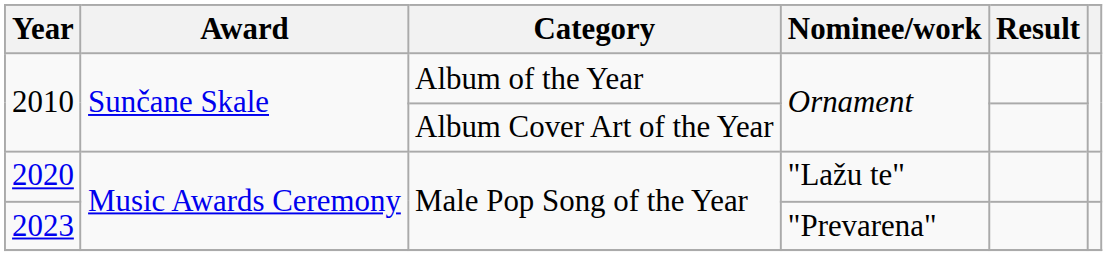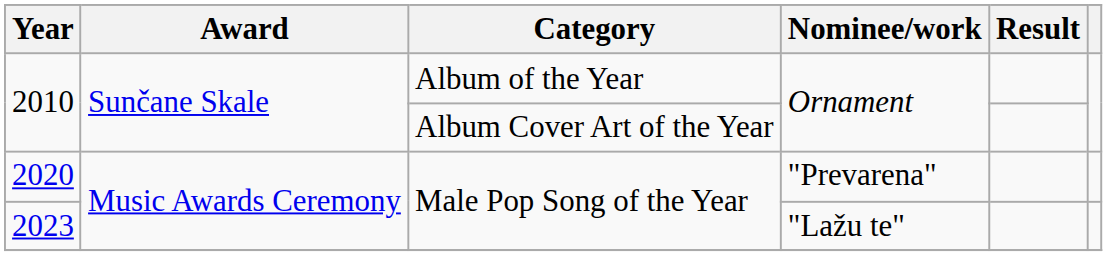 <table class="wikitable">
 <tr>
 <th>Year</th>
 <th>Award</th>
 <th>Category</th>
 <th>Nominee/work</th>
 <th>Result</th>
 <th></th>
 </tr>
 <tr>
 <td rowspan="2">2010</td>
 <td rowspan="2"><a href='#'>Sunčane Skale</a></td>
 <td>Album of the Year</td>
 <td rowspan="2"><em>Ornament</em></td>
 <td></td>
 <td rowspan="2"></td>
 </tr>
 <tr>
 <td>Album Cover Art of the Year</td>
 <td></td>
 </tr>
 <tr>
 <td><a href='#'>2020</a></td>
 <td rowspan="2"><a href='#'>Music Awards Ceremony</a></td>
 <td rowspan="2">Male Pop Song of the Year</td>
-<td>"Lažu te"</td>
+<td>"Prevarena"</td>
 <td></td>
 <td></td>
 </tr>
 <tr>
 <td><a href='#'>2023</a></td>
-<td>"Prevarena"</td>
+<td>"Lažu te"</td>
 <td></td>
 <td></td>
 </tr>
 <tr>
 </tr>
 </table>
